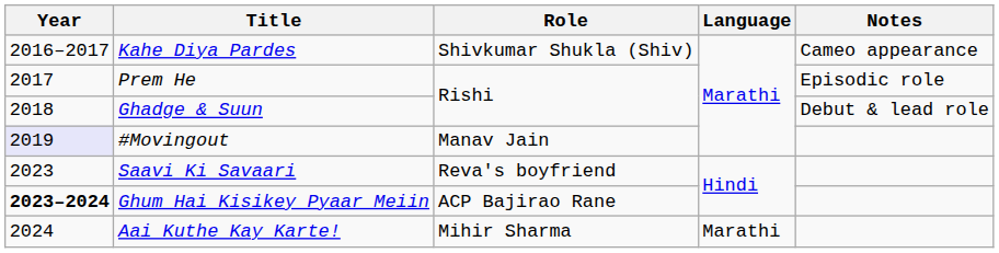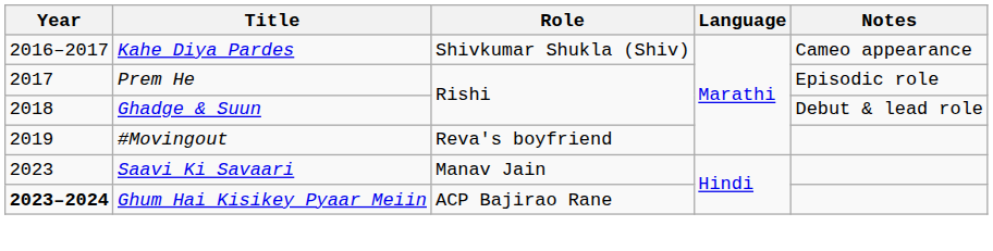 <table class="wikitable">
 <tr>
 <th>Year</th>
 <th>Title</th>
 <th>Role</th>
 <th>Language</th>
 <th>Notes</th>
 </tr>
 <tr>
 <td>2016–2017</td>
 <td><em><a href='#'>Kahe Diya Pardes</a></em></td>
 <td>Shivkumar Shukla (Shiv)</td>
 <td rowspan="4"><a href='#'>Marathi</a></td>
 <td>Cameo appearance </td>
 </tr>
 <tr>
 <td>2017</td>
 <td><em>Prem He</em></td>
 <td rowspan="2">Rishi</td>
 <td>Episodic role</td>
 </tr>
 <tr>
 <td>2018</td>
 <td><em><a href='#'>Ghadge & Suun</a></em></td>
 <td>Debut & lead role</td>
 </tr>
 <tr>
-<td style="background: lavender;">2019</td>
+<td>2019</td>
 <td><em>#Movingout</em></td>
-<td>Manav Jain</td>
+<td>Reva's boyfriend</td>
 <td></td>
 </tr>
 <tr>
 <td>2023</td>
 <td><em><a href='#'>Saavi Ki Savaari</a></em></td>
-<td>Reva's boyfriend</td>
+<td>Manav Jain</td>
 <td rowspan="2"><a href='#'>Hindi</a></td>
 <td></td>
 </tr>
 <tr>
 <td><strong>2023–2024</strong></td>
 <td><em><a href='#'>Ghum Hai Kisikey Pyaar Meiin</a></em></td>
 <td>ACP Bajirao Rane</td>
 <td></td>
 </tr>
-<tr>
-<td>2024</td>
-<td><em><a href='#'>Aai Kuthe Kay Karte!</a></em></td>
-<td>Mihir Sharma</td>
-<td>Marathi</td>
-<td></td>
-</tr>
 </table>
